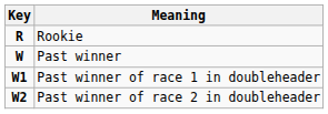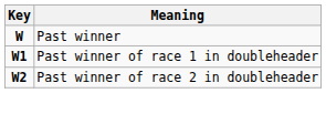 <table class="wikitable sortable"  font-size: 95%;">
 <tr>
 <th>Key</th>
 <th>Meaning</th>
-</tr>
-<tr>
-<td align="center"><strong><span>R</span></strong></td>
-<td>Rookie</td>
 </tr>
 <tr>
 <td align="center"><strong><span>W</span></strong></td>
 <td>Past winner</td>
 </tr>
 <tr>
 <td align="center"><strong><span>W1</span></strong></td>
 <td>Past winner of race 1 in doubleheader</td>
 </tr>
 <tr>
 <td align="center"><strong><span>W2</span></strong></td>
 <td>Past winner of race 2 in doubleheader</td>
 </tr>
 </table>
